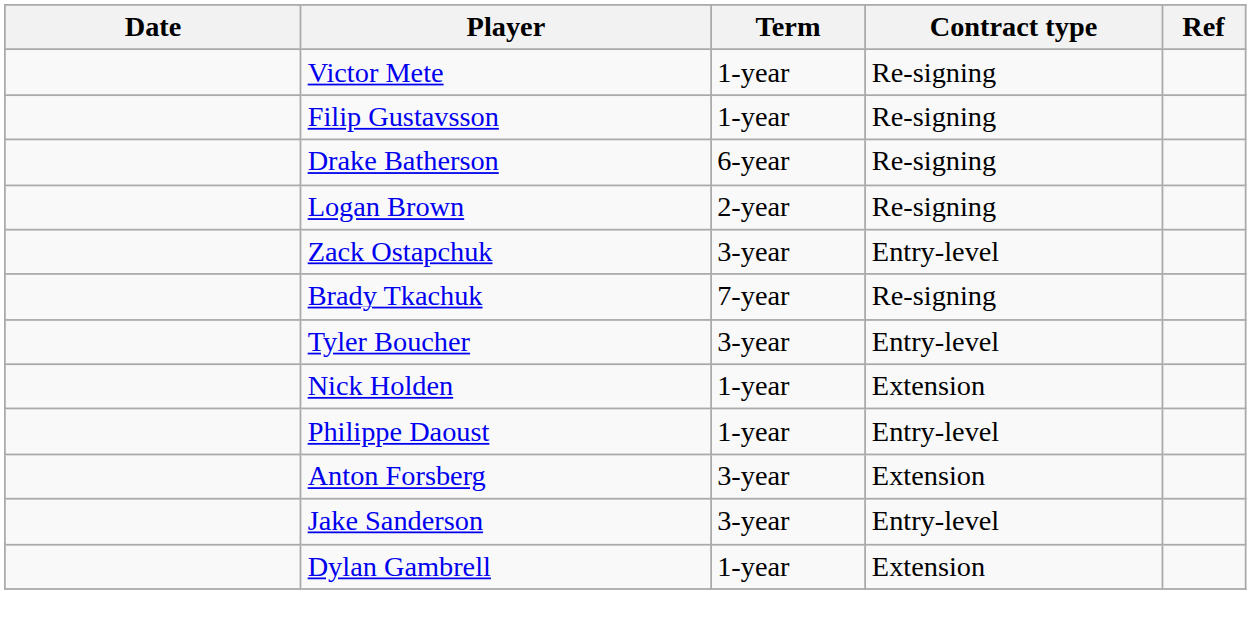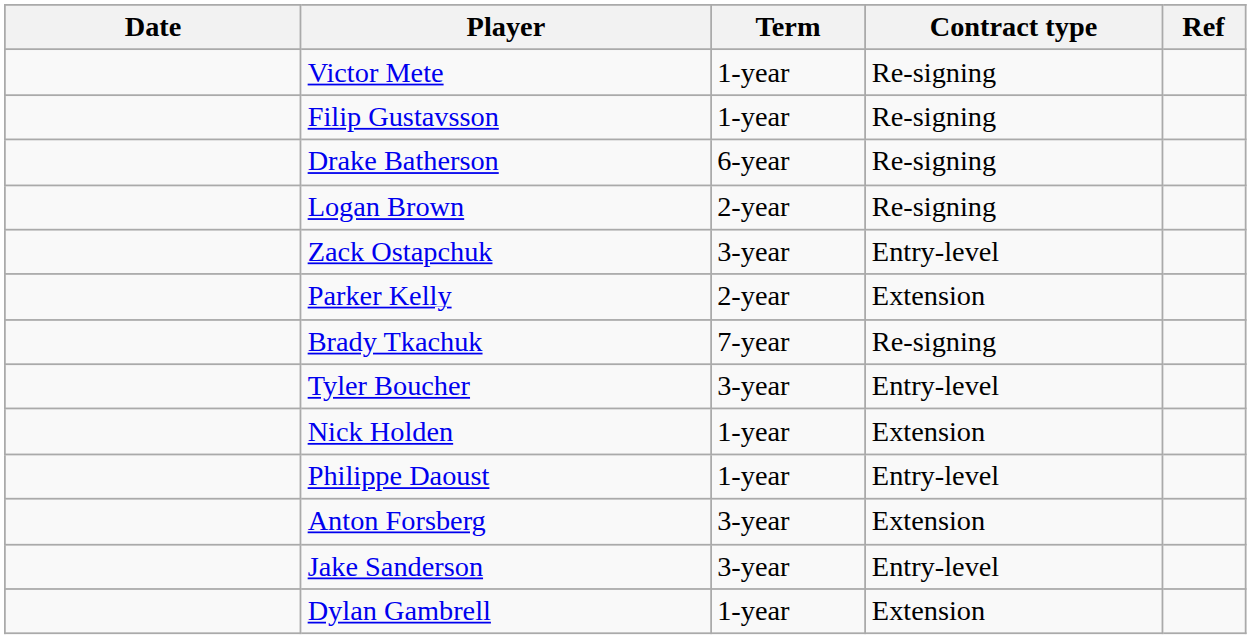 <table class="wikitable">
 <tr>
 <th style="width: 10em;">Date</th>
 <th style="width: 14em;">Player</th>
 <th style="width: 5em;">Term</th>
 <th style="width: 10em;">Contract type</th>
 <th style="width: 2.5em;">Ref</th>
 </tr>
 <tr>
 <td></td>
 <td><a href='#'>Victor Mete</a></td>
 <td>1-year</td>
 <td>Re-signing</td>
 <td></td>
 </tr>
 <tr>
 <td></td>
 <td><a href='#'>Filip Gustavsson</a></td>
 <td>1-year</td>
 <td>Re-signing</td>
 <td></td>
 </tr>
 <tr>
 <td></td>
 <td><a href='#'>Drake Batherson</a></td>
 <td>6-year</td>
 <td>Re-signing</td>
 <td></td>
 </tr>
 <tr>
 <td></td>
 <td><a href='#'>Logan Brown</a></td>
 <td>2-year</td>
 <td>Re-signing</td>
 <td></td>
 </tr>
 <tr>
 <td></td>
 <td><a href='#'>Zack Ostapchuk</a></td>
 <td>3-year</td>
 <td>Entry-level</td>
+<td></td>
+</tr>
+<tr>
+<td></td>
+<td><a href='#'>Parker Kelly</a></td>
+<td>2-year</td>
+<td>Extension</td>
 <td></td>
 </tr>
 <tr>
 <td></td>
 <td><a href='#'>Brady Tkachuk</a></td>
 <td>7-year</td>
 <td>Re-signing</td>
 <td></td>
 </tr>
 <tr>
 <td></td>
 <td><a href='#'>Tyler Boucher</a></td>
 <td>3-year</td>
 <td>Entry-level</td>
 <td></td>
 </tr>
 <tr>
 <td></td>
 <td><a href='#'>Nick Holden</a></td>
 <td>1-year</td>
 <td>Extension</td>
 <td></td>
 </tr>
 <tr>
 <td></td>
 <td><a href='#'>Philippe Daoust</a></td>
 <td>1-year</td>
 <td>Entry-level</td>
 <td></td>
 </tr>
 <tr>
 <td></td>
 <td><a href='#'>Anton Forsberg</a></td>
 <td>3-year</td>
 <td>Extension</td>
 <td></td>
 </tr>
 <tr>
 <td></td>
 <td><a href='#'>Jake Sanderson</a></td>
 <td>3-year</td>
 <td>Entry-level</td>
 <td></td>
 </tr>
 <tr>
 <td></td>
 <td><a href='#'>Dylan Gambrell</a></td>
 <td>1-year</td>
 <td>Extension</td>
 <td></td>
 </tr>
 </table>
